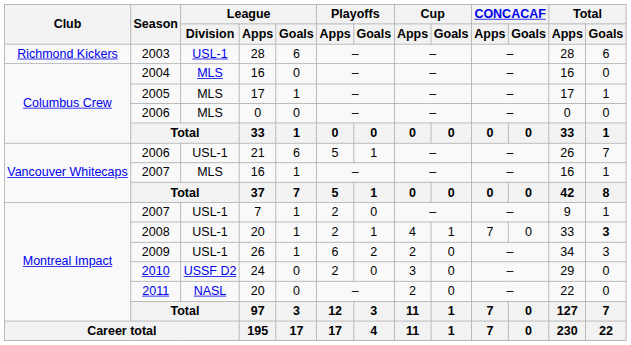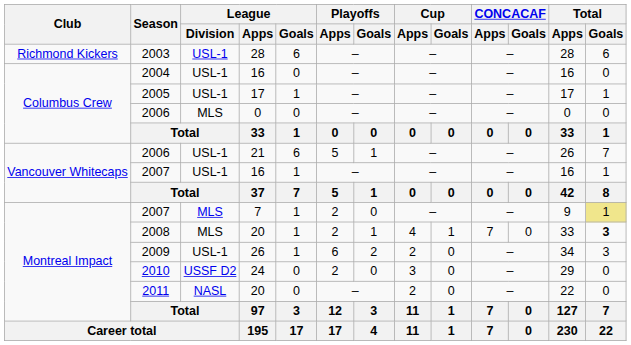 <table class="wikitable" style="text-align:center">
 <tr>
 <th rowspan="2">Club</th>
 <th rowspan="2">Season</th>
 <th colspan="3">League</th>
 <th colspan="2">Playoffs</th>
 <th colspan="2">Cup</th>
 <th colspan="2"><a href='#'>CONCACAF</a></th>
 <th colspan="2">Total</th>
 </tr>
 <tr>
 <th>Division</th>
 <th>Apps</th>
 <th>Goals</th>
 <th>Apps</th>
 <th>Goals</th>
 <th>Apps</th>
 <th>Goals</th>
 <th>Apps</th>
 <th>Goals</th>
 <th>Apps</th>
 <th>Goals</th>
 </tr>
 <tr>
 <td><a href='#'>Richmond Kickers</a></td>
 <td>2003</td>
 <td><a href='#'>USL-1</a></td>
 <td>28</td>
 <td>6</td>
 <td colspan="2">–</td>
 <td colspan="2">–</td>
 <td colspan="2">–</td>
 <td>28</td>
 <td>6</td>
 </tr>
 <tr>
 <td rowspan="4"><a href='#'>Columbus Crew</a></td>
 <td>2004</td>
-<td><a href='#'>MLS</a></td>
+<td>USL-1</td>
 <td>16</td>
 <td>0</td>
 <td colspan="2">–</td>
 <td colspan="2">–</td>
 <td colspan="2">–</td>
 <td>16</td>
 <td>0</td>
 </tr>
 <tr>
 <td>2005</td>
-<td>MLS</td>
+<td>USL-1</td>
 <td>17</td>
 <td>1</td>
 <td colspan="2">–</td>
 <td colspan="2">–</td>
 <td colspan="2">–</td>
 <td>17</td>
 <td>1</td>
 </tr>
 <tr>
 <td>2006</td>
 <td>MLS</td>
 <td>0</td>
 <td>0</td>
 <td colspan="2">–</td>
 <td colspan="2">–</td>
 <td colspan="2">–</td>
 <td>0</td>
 <td>0</td>
 </tr>
 <tr>
 <th colspan="2">Total</th>
 <th>33</th>
 <th>1</th>
 <th>0</th>
 <th>0</th>
 <th>0</th>
 <th>0</th>
 <th>0</th>
 <th>0</th>
 <th>33</th>
 <th>1</th>
 </tr>
 <tr>
 <td rowspan="3"><a href='#'>Vancouver Whitecaps</a></td>
 <td>2006</td>
 <td>USL-1</td>
 <td>21</td>
 <td>6</td>
 <td>5</td>
 <td>1</td>
 <td colspan="2">–</td>
 <td colspan="2">–</td>
 <td>26</td>
 <td>7</td>
 </tr>
 <tr>
 <td>2007</td>
-<td>MLS</td>
+<td>USL-1</td>
 <td>16</td>
 <td>1</td>
 <td colspan="2">–</td>
 <td colspan="2">–</td>
 <td colspan="2">–</td>
 <td>16</td>
 <td>1</td>
 </tr>
 <tr>
 <th colspan="2">Total</th>
 <th>37</th>
 <th>7</th>
 <th>5</th>
 <th>1</th>
 <th>0</th>
 <th>0</th>
 <th>0</th>
 <th>0</th>
 <th>42</th>
 <th>8</th>
 </tr>
 <tr>
 <td rowspan="6"><a href='#'>Montreal Impact</a></td>
 <td>2007</td>
-<td>USL-1</td>
+<td><a href='#'>MLS</a></td>
 <td>7</td>
 <td>1</td>
 <td>2</td>
 <td>0</td>
 <td colspan="2">–</td>
 <td colspan="2">–</td>
 <td>9</td>
-<td>1</td>
+<td style="background: khaki;">1</td>
 </tr>
 <tr>
 <td>2008</td>
-<td>USL-1</td>
+<td>MLS</td>
 <td>20</td>
 <td>1</td>
 <td>2</td>
 <td>1</td>
 <td>4</td>
 <td>1</td>
 <td>7</td>
 <td>0</td>
 <td>33</td>
 <td><strong>3</strong></td>
 </tr>
 <tr>
 <td>2009</td>
 <td>USL-1</td>
 <td>26</td>
 <td>1</td>
 <td>6</td>
 <td>2</td>
 <td>2</td>
 <td>0</td>
 <td colspan="2">–</td>
 <td>34</td>
 <td>3</td>
 </tr>
 <tr>
 <td><a href='#'>2010</a></td>
 <td><a href='#'>USSF D2</a></td>
 <td>24</td>
 <td>0</td>
 <td>2</td>
 <td>0</td>
 <td>3</td>
 <td>0</td>
 <td colspan="2">–</td>
 <td>29</td>
 <td>0</td>
 </tr>
 <tr>
 <td><a href='#'>2011</a></td>
 <td><a href='#'>NASL</a></td>
 <td>20</td>
 <td>0</td>
 <td colspan="2">–</td>
 <td>2</td>
 <td>0</td>
 <td colspan="2">–</td>
 <td>22</td>
 <td>0</td>
 </tr>
 <tr>
 <th colspan="2">Total</th>
 <th>97</th>
 <th>3</th>
 <th>12</th>
 <th>3</th>
 <th>11</th>
 <th>1</th>
 <th>7</th>
 <th>0</th>
 <th>127</th>
 <th>7</th>
 </tr>
 <tr>
 <th colspan="3">Career total</th>
 <th>195</th>
 <th>17</th>
 <th>17</th>
 <th>4</th>
 <th>11</th>
 <th>1</th>
 <th>7</th>
 <th>0</th>
 <th>230</th>
 <th>22</th>
 </tr>
 </table>
